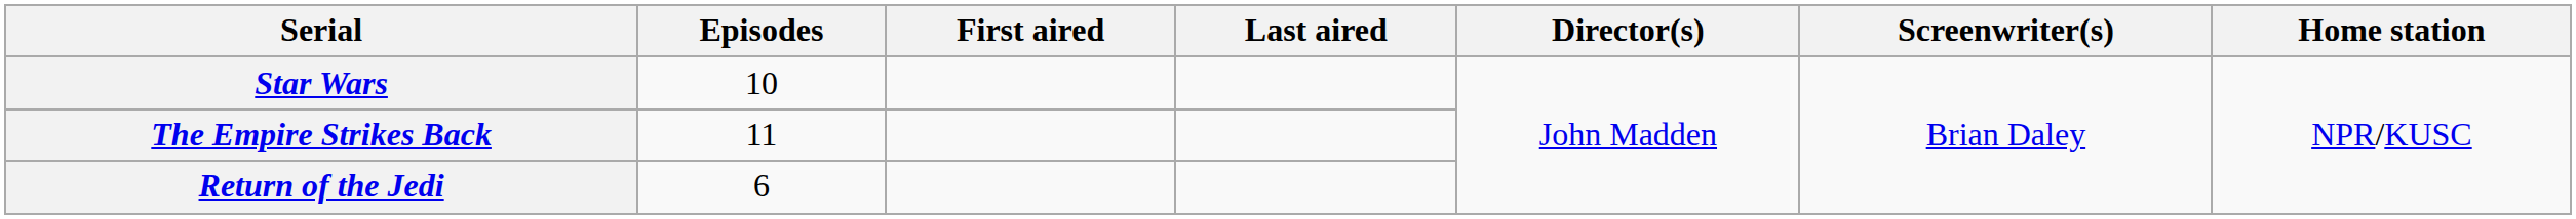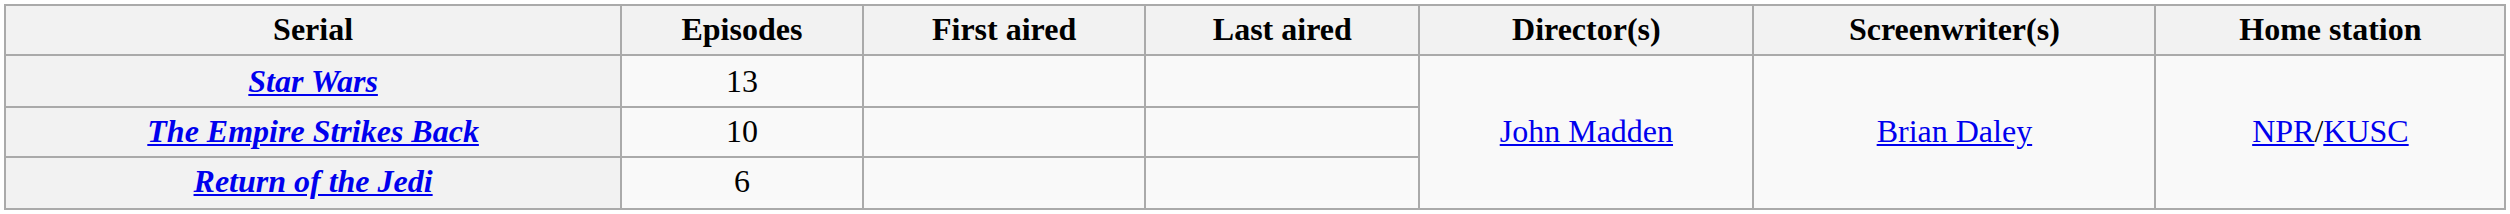 <table class="wikitable plainrowheaders" style="text-align:center; width:99%;">
 <tr>
 <th scope="col">Serial</th>
 <th scope="col">Episodes</th>
 <th scope="col">First aired</th>
 <th scope="col">Last aired</th>
 <th scope="col">Director(s)</th>
 <th scope="col">Screenwriter(s)</th>
 <th scope="col">Home station</th>
 </tr>
 <tr>
 <th scope="row"><em><a href='#'>Star Wars</a></em></th>
-<td>10</td>
+<td>13</td>
 <td></td>
 <td></td>
 <td rowspan="3"><a href='#'>John Madden</a></td>
 <td rowspan="3"><a href='#'>Brian Daley</a></td>
 <td rowspan="3"><a href='#'>NPR</a>/<a href='#'>KUSC</a></td>
 </tr>
 <tr>
 <th scope="row"><em><a href='#'>The Empire Strikes Back</a></em></th>
-<td>11</td>
+<td>10</td>
 <td></td>
 <td></td>
 </tr>
 <tr>
 <th scope="row"><em><a href='#'>Return of the Jedi</a></em></th>
 <td>6</td>
 <td></td>
 <td></td>
 </tr>
 <tr>
 </tr>
 </table>
